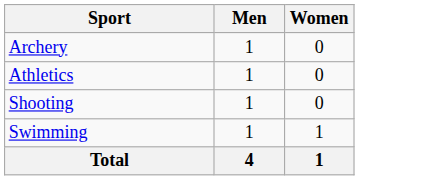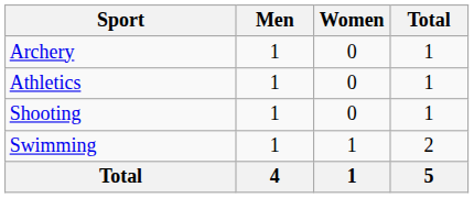 <table class="wikitable sortable" style="text-align:center;">
 <tr>
 <th width=180>Sport</th>
 <th width=55>Men</th>
 <th width=55>Women</th>
+<th width=55>Total</th>
 </tr>
 <tr>
 <td align=left><a href='#'>Archery</a></td>
 <td>1</td>
 <td>0</td>
+<td>1</td>
 </tr>
 <tr>
 <td align=left><a href='#'>Athletics</a></td>
 <td>1</td>
 <td>0</td>
+<td>1</td>
 </tr>
 <tr>
 <td align=left><a href='#'>Shooting</a></td>
 <td>1</td>
 <td>0</td>
+<td>1</td>
 </tr>
 <tr>
 <td align=left><a href='#'>Swimming</a></td>
 <td>1</td>
 <td>1</td>
+<td>2</td>
 </tr>
 <tr>
 <th>Total</th>
 <th>4</th>
 <th>1</th>
+<th>5</th>
 </tr>
 </table>
